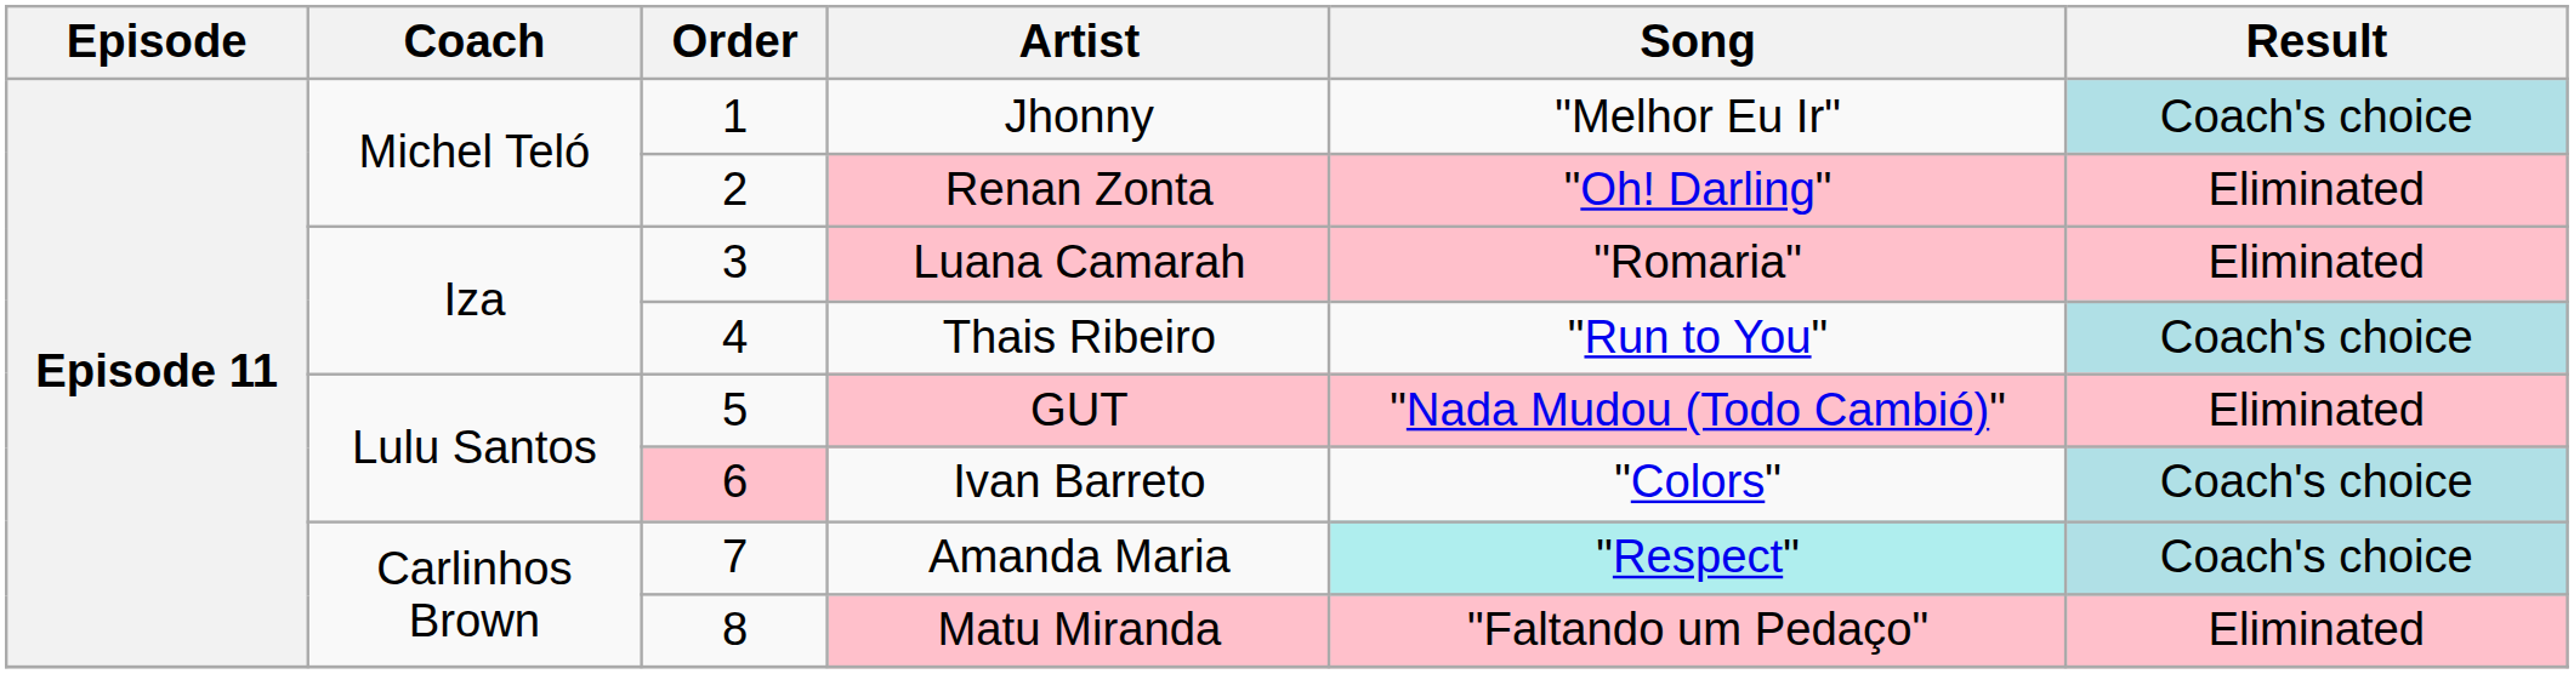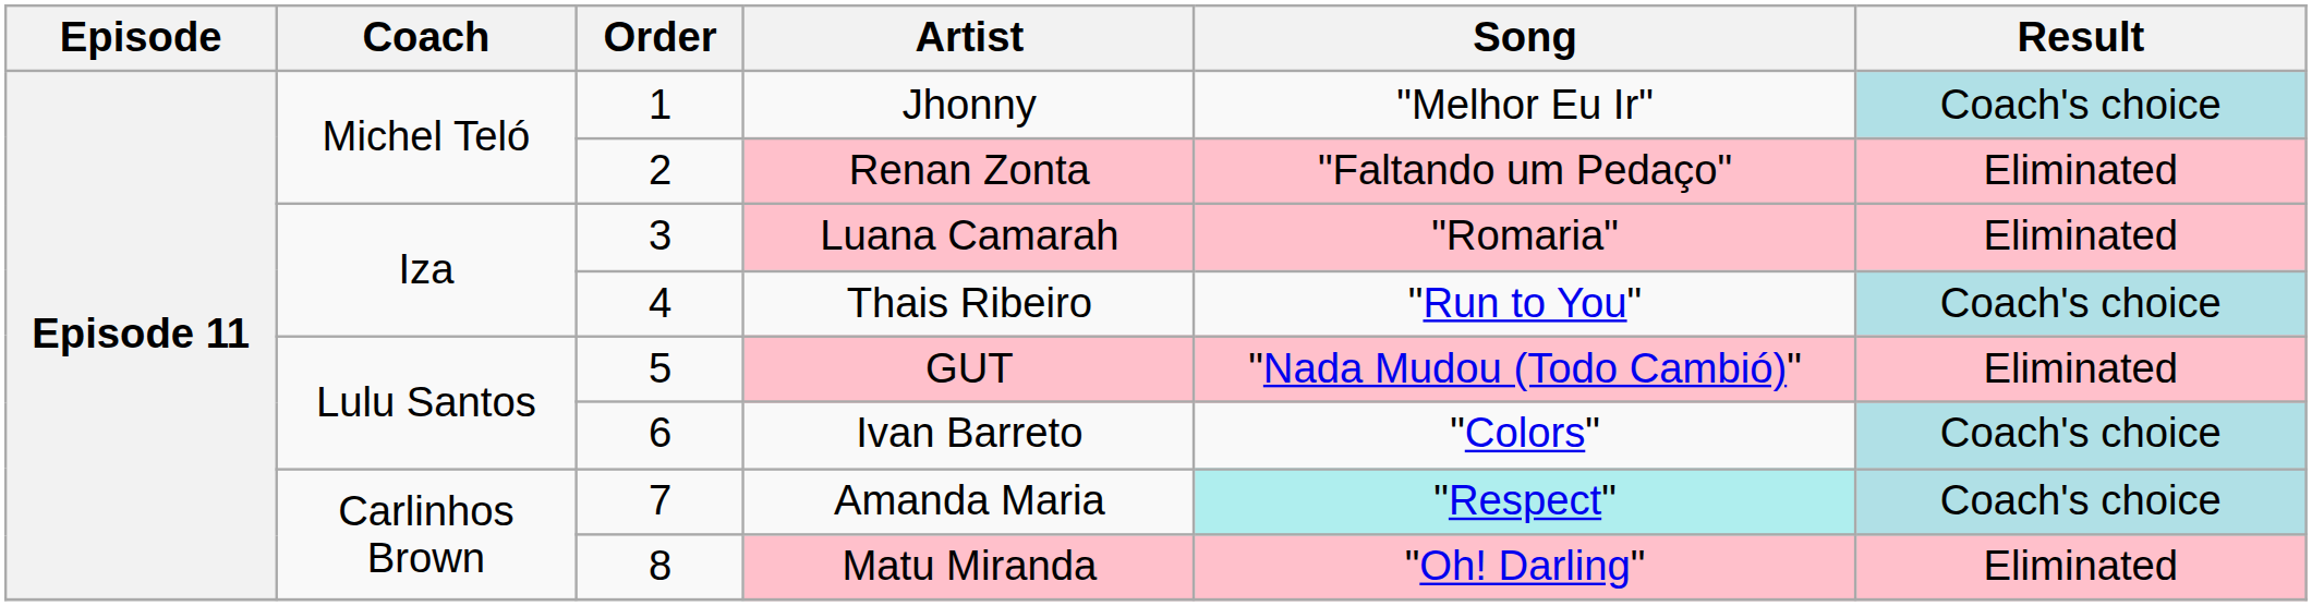 <table class="wikitable" style="text-align:center; width:100%;">
 <tr>
 <th scope="col" width="09%">Episode</th>
 <th scope="col" width="10%">Coach</th>
 <th scope="col" width="05%">Order</th>
 <th scope="col" width="15%">Artist</th>
 <th scope="col" width="22%">Song</th>
 <th scope="col" width="15%">Result</th>
 </tr>
 <tr>
 <th scope="col" rowspan=8>Episode 11<br></th>
 <td rowspan="2">Michel Teló</td>
 <td>1</td>
 <td>Jhonny</td>
 <td>"Melhor Eu Ir"</td>
 <td bgcolor=B0E0E6>Coach's choice</td>
 </tr>
 <tr>
 <td>2</td>
 <td bgcolor=FFC0CB>Renan Zonta</td>
-<td bgcolor=FFC0CB>"<a href='#'>Oh! Darling</a>"</td>
+<td bgcolor=FFC0CB>"Faltando um Pedaço"</td>
 <td bgcolor=FFC0CB>Eliminated</td>
 </tr>
 <tr>
 <td rowspan="2">Iza</td>
 <td>3</td>
 <td bgcolor=FFC0CB>Luana Camarah</td>
 <td bgcolor=FFC0CB>"Romaria"</td>
 <td bgcolor=FFC0CB>Eliminated</td>
 </tr>
 <tr>
 <td>4</td>
 <td>Thais Ribeiro</td>
 <td>"<a href='#'>Run to You</a>"</td>
 <td bgcolor=B0E0E6>Coach's choice</td>
 </tr>
 <tr>
 <td rowspan="2">Lulu Santos</td>
 <td>5</td>
 <td bgcolor=FFC0CB>GUT</td>
 <td bgcolor=FFC0CB>"<a href='#'>Nada Mudou (Todo Cambió)</a>"</td>
 <td bgcolor=FFC0CB>Eliminated</td>
 </tr>
 <tr>
-<td style="background: pink;">6</td>
+<td>6</td>
 <td>Ivan Barreto</td>
 <td>"<a href='#'>Colors</a>"</td>
 <td bgcolor=B0E0E6>Coach's choice</td>
 </tr>
 <tr>
 <td rowspan="2">Carlinhos Brown</td>
 <td>7</td>
 <td>Amanda Maria</td>
 <td style="background: paleturquoise;">"<a href='#'>Respect</a>"</td>
 <td bgcolor=B0E0E6>Coach's choice</td>
 </tr>
 <tr>
 <td>8</td>
 <td bgcolor=FFC0CB>Matu Miranda</td>
-<td bgcolor=FFC0CB>"Faltando um Pedaço"</td>
+<td bgcolor=FFC0CB>"<a href='#'>Oh! Darling</a>"</td>
 <td bgcolor=FFC0CB>Eliminated</td>
 </tr>
 <tr>
 </tr>
 </table>
